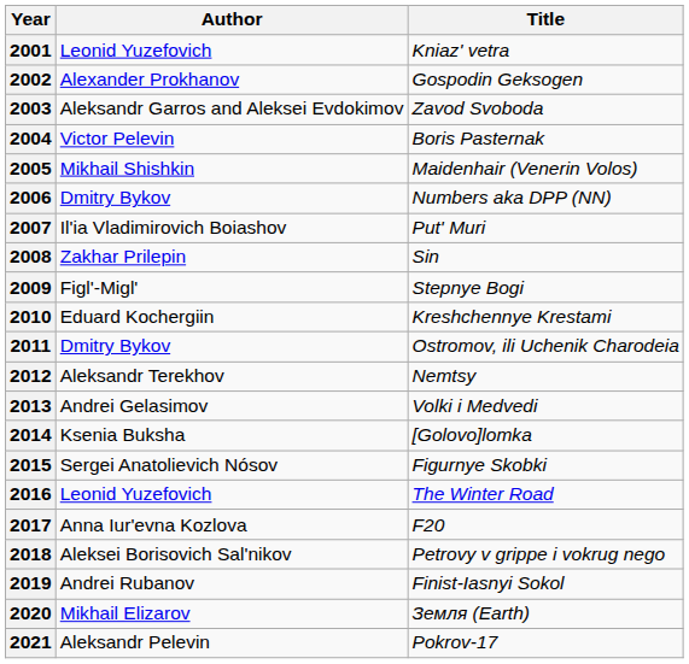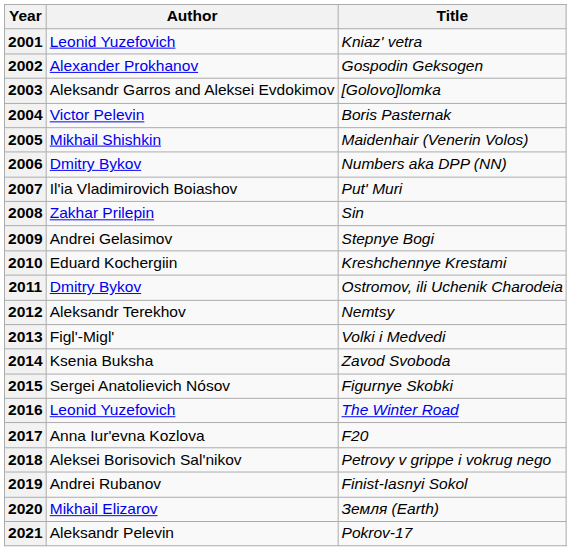 <table class="wikitable">
 <tr>
 <th>Year</th>
 <th>Author</th>
 <th>Title</th>
 </tr>
 <tr>
 <th>2001</th>
 <td><a href='#'>Leonid Yuzefovich</a></td>
 <td><em>Kniaz' vetra</em></td>
 </tr>
 <tr>
 <th>2002</th>
 <td><a href='#'>Alexander Prokhanov</a></td>
 <td><em>Gospodin Geksogen</em></td>
 </tr>
 <tr>
 <th>2003</th>
 <td>Aleksandr Garros  and Aleksei Evdokimov</td>
-<td><em>Zavod Svoboda</em></td>
+<td><em>[Golovo]lomka</em></td>
 </tr>
 <tr>
 <th>2004</th>
 <td><a href='#'>Victor Pelevin</a></td>
 <td><em>Boris Pasternak</em></td>
 </tr>
 <tr>
 <th>2005</th>
 <td><a href='#'>Mikhail Shishkin</a></td>
 <td><em>Maidenhair (Venerin Volos)</em></td>
 </tr>
 <tr>
 <th>2006</th>
 <td><a href='#'>Dmitry Bykov</a></td>
 <td><em>Numbers aka DPP (NN)</em></td>
 </tr>
 <tr>
 <th>2007</th>
 <td>Il'ia Vladimirovich Boiashov</td>
 <td><em>Put' Muri</em></td>
 </tr>
 <tr>
 <th>2008</th>
 <td><a href='#'>Zakhar Prilepin</a></td>
 <td><em>Sin</em></td>
 </tr>
 <tr>
 <th>2009</th>
-<td>Figl'-Migl'</td>
+<td>Andrei Gelasimov</td>
 <td><em>Stepnye Bogi</em></td>
 </tr>
 <tr>
 <th>2010</th>
 <td>Eduard Kochergiin</td>
 <td><em>Kreshchennye Krestami</em></td>
 </tr>
 <tr>
 <th>2011</th>
 <td><a href='#'>Dmitry Bykov</a></td>
 <td><em>Ostromov, ili Uchenik Charodeia</em></td>
 </tr>
 <tr>
 <th>2012</th>
 <td>Aleksandr Terekhov</td>
 <td><em>Nemtsy</em></td>
 </tr>
 <tr>
 <th>2013</th>
-<td>Andrei Gelasimov</td>
+<td>Figl'-Migl'</td>
 <td><em>Volki i Medvedi</em></td>
 </tr>
 <tr>
 <th>2014</th>
 <td>Ksenia Buksha</td>
-<td><em>[Golovo]lomka</em></td>
+<td><em>Zavod Svoboda</em></td>
 </tr>
 <tr>
 <th>2015</th>
 <td>Sergei Anatolievich Nósov</td>
 <td><em>Figurnye Skobki</em></td>
 </tr>
 <tr>
 <th>2016</th>
 <td><a href='#'>Leonid Yuzefovich</a></td>
 <td><em><a href='#'>The Winter Road</a></em></td>
 </tr>
 <tr>
 <th>2017</th>
 <td>Anna Iur'evna Kozlova</td>
 <td><em>F20</em></td>
 </tr>
 <tr>
 <th>2018</th>
 <td>Aleksei Borisovich Sal'nikov</td>
 <td><em>Petrovy v grippe i vokrug nego</em></td>
 </tr>
 <tr>
 <th>2019</th>
 <td>Andrei Rubanov</td>
 <td><em>Finist-Iasnyi Sokol</em></td>
 </tr>
 <tr>
 <th>2020</th>
 <td><a href='#'>Mikhail Elizarov</a></td>
 <td><em>Земля (Earth)</em></td>
 </tr>
 <tr>
 <th>2021</th>
 <td>Aleksandr Pelevin</td>
 <td><em>Pokrov-17</em></td>
 </tr>
 </table>
